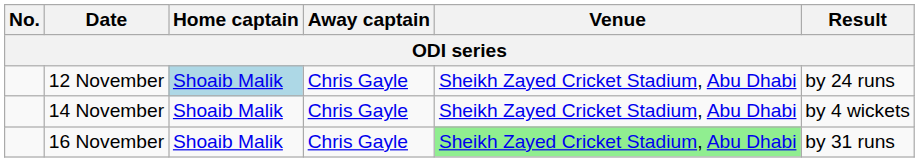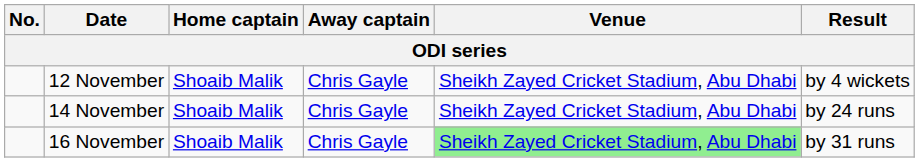 <table class="wikitable">
 <tr>
 <th>No.</th>
 <th>Date</th>
 <th>Home captain</th>
 <th>Away captain</th>
 <th>Venue</th>
 <th>Result</th>
 </tr>
 <tr>
 <th colspan="9">ODI series</th>
 </tr>
 <tr>
 <td></td>
 <td>12 November</td>
-<td style="background: lightblue;"><a href='#'>Shoaib Malik</a></td>
+<td><a href='#'>Shoaib Malik</a></td>
 <td><a href='#'>Chris Gayle</a></td>
 <td><a href='#'>Sheikh Zayed Cricket Stadium</a>, <a href='#'>Abu Dhabi</a></td>
-<td> by 24 runs</td>
+<td> by 4 wickets</td>
 </tr>
 <tr>
 <td></td>
 <td>14 November</td>
 <td><a href='#'>Shoaib Malik</a></td>
 <td><a href='#'>Chris Gayle</a></td>
 <td><a href='#'>Sheikh Zayed Cricket Stadium</a>, <a href='#'>Abu Dhabi</a></td>
-<td> by 4 wickets</td>
+<td> by 24 runs</td>
 </tr>
 <tr>
 <td></td>
 <td>16 November</td>
 <td><a href='#'>Shoaib Malik</a></td>
 <td><a href='#'>Chris Gayle</a></td>
 <td style="background: lightgreen;"><a href='#'>Sheikh Zayed Cricket Stadium</a>, <a href='#'>Abu Dhabi</a></td>
 <td> by 31 runs</td>
 </tr>
 </table>
